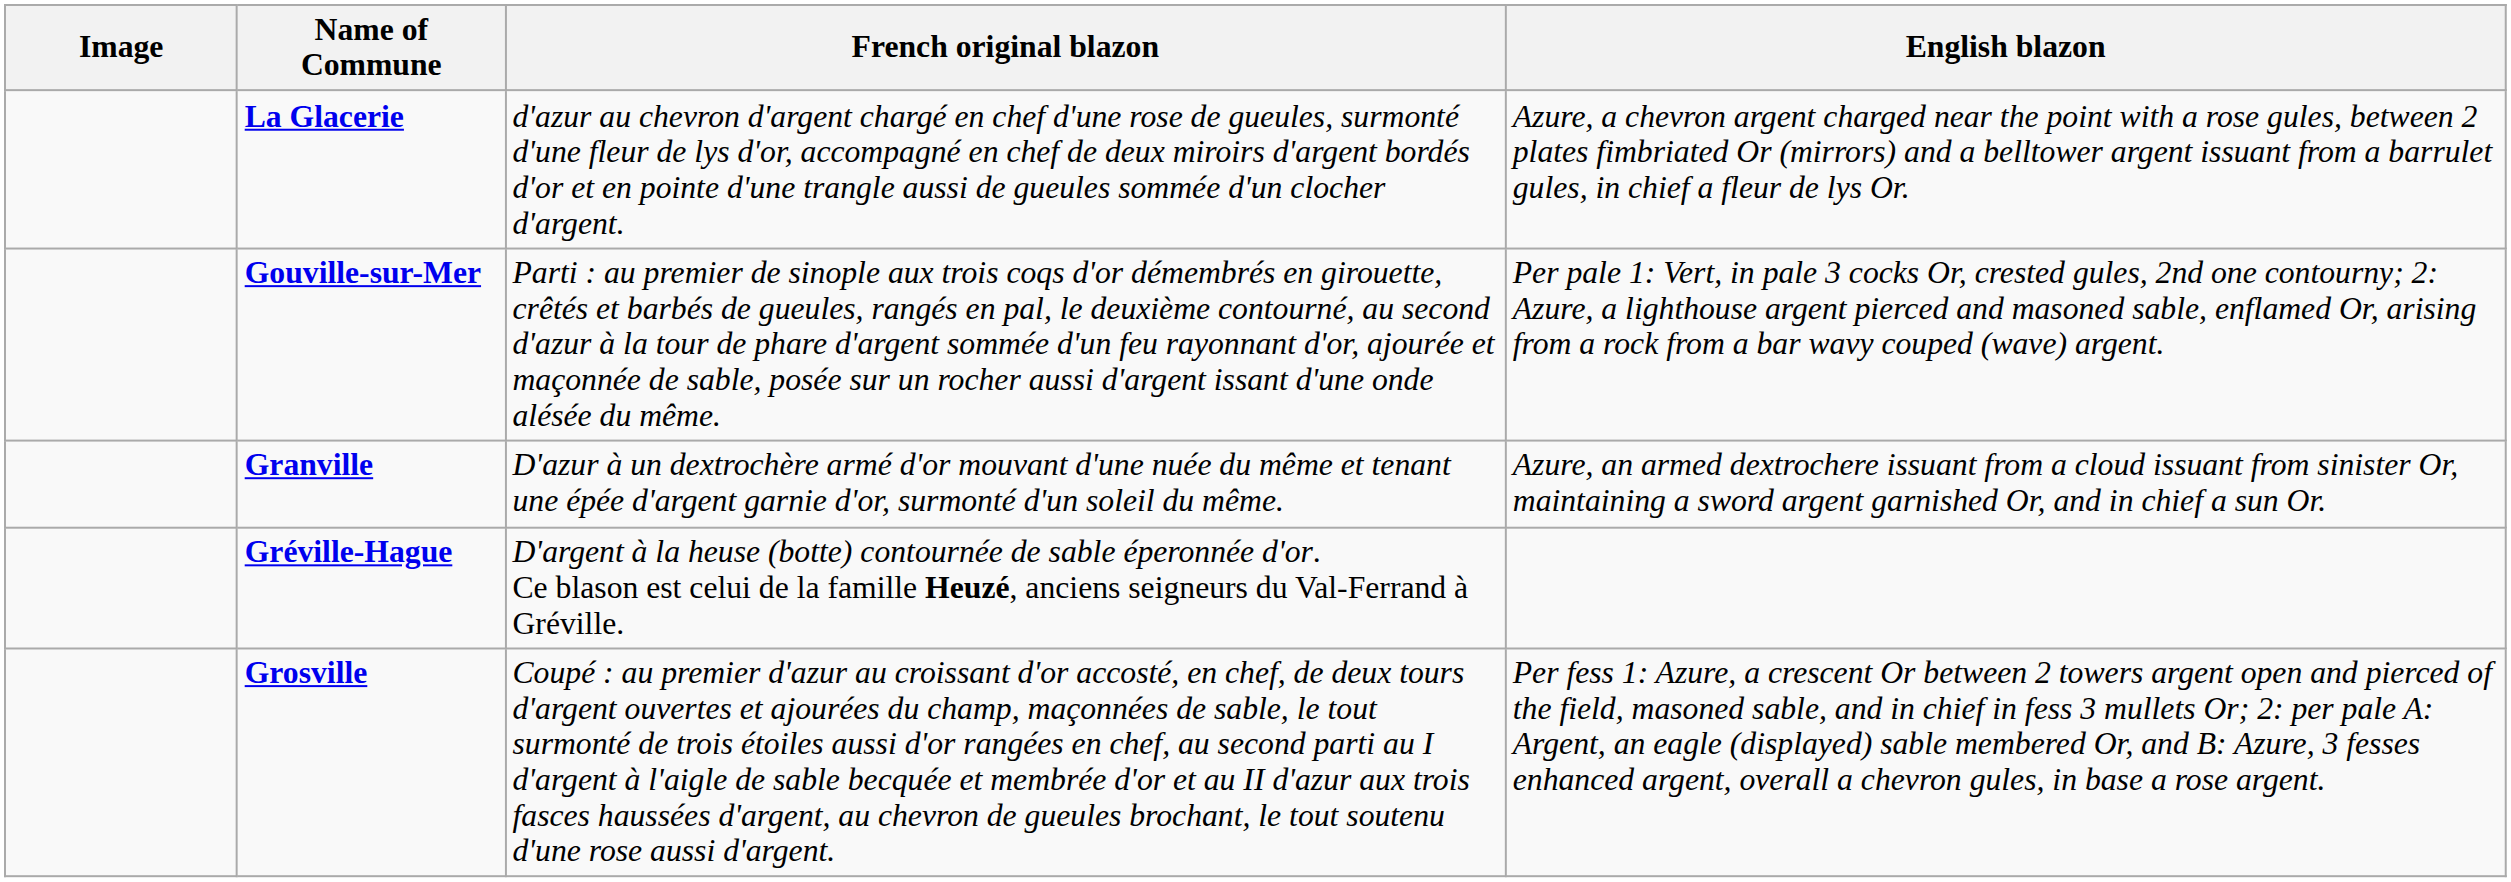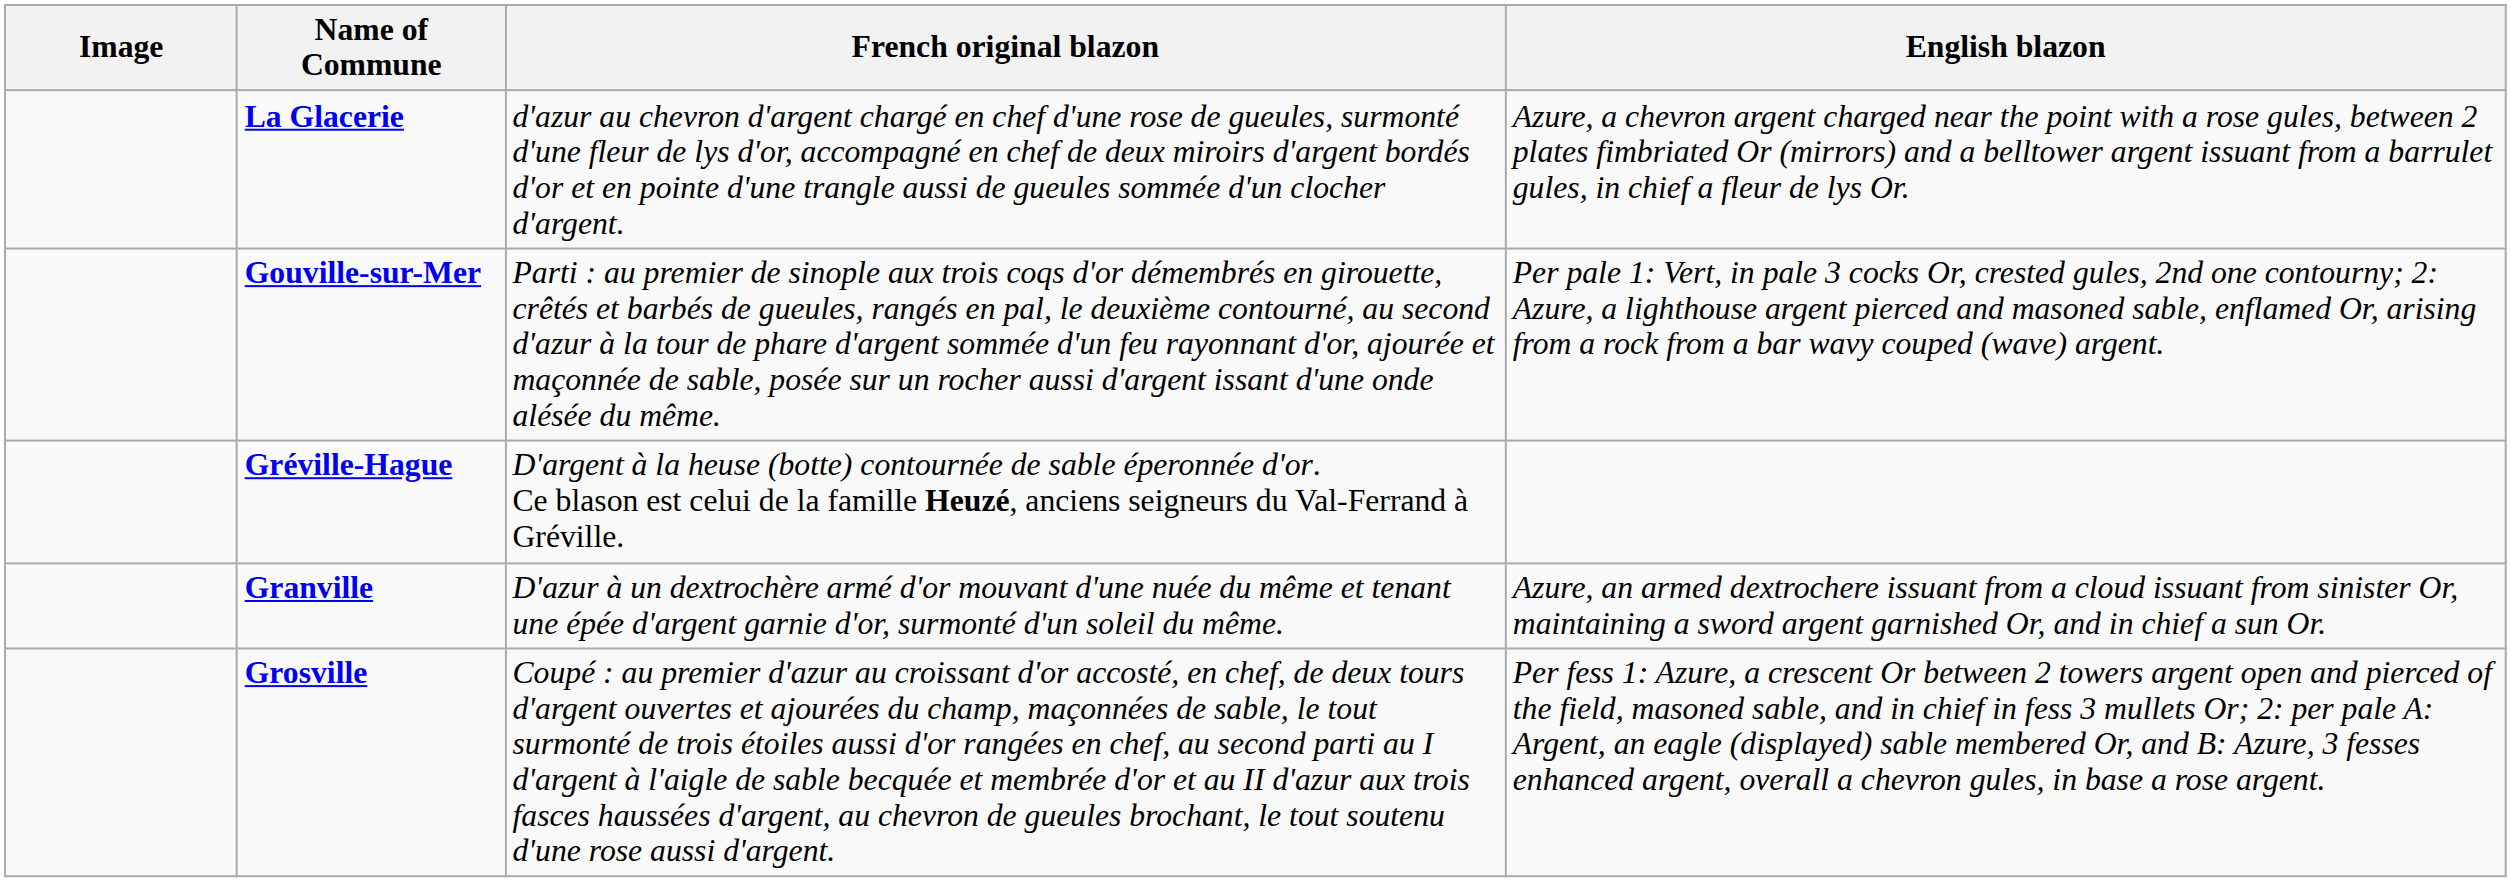 <table class="wikitable" style="width:100%;">
 <tr>
 <th style="width:110px;">Image</th>
 <th>Name of Commune</th>
 <th style="width:40%;">French original blazon</th>
 <th style="width:40%;">English blazon</th>
 </tr>
 <tr valign=top>
 <td align=center></td>
 <td><strong><a href='#'>La Glacerie</a></strong></td>
 <td><em>d'azur au chevron d'argent chargé en chef d'une rose de gueules, surmonté d'une fleur de lys d'or, accompagné en chef de deux miroirs d'argent bordés d'or et en pointe d'une trangle aussi de gueules sommée d'un clocher d'argent.</em> </td>
 <td><em>Azure, a chevron argent charged near the point with a rose gules, between 2 plates fimbriated Or (mirrors) and a belltower argent issuant from a barrulet gules, in chief a fleur de lys Or.</em></td>
 </tr>
 <tr valign=top>
 <td align=center></td>
 <td><strong><a href='#'>Gouville-sur-Mer</a></strong></td>
 <td><em>Parti : au premier de sinople aux trois coqs d'or démembrés en girouette, crêtés et barbés de gueules, rangés en pal, le deuxième contourné, au second d'azur à la tour de phare d'argent sommée d'un feu rayonnant d'or, ajourée et maçonnée de sable, posée sur un rocher aussi d'argent issant d'une onde alésée du même.</em></td>
 <td><em>Per pale 1: Vert, in pale 3 cocks Or, crested gules, 2nd one contourny; 2: Azure, a lighthouse argent pierced and masoned sable, enflamed Or, arising from a rock from a bar wavy couped (wave) argent.</em></td>
 </tr>
 <tr valign=top>
 <td align=center></td>
+<td><strong><a href='#'>Gréville-Hague</a></strong></td>
+<td><em>D'argent à la heuse (botte) contournée de sable éperonnée d'or</em>.<br>Ce blason est celui de la famille <strong>Heuzé</strong>, anciens seigneurs du Val-Ferrand à Gréville.</td>
+<td></td>
+</tr>
+<tr valign=top>
+<td align=center></td>
 <td><strong><a href='#'>Granville</a></strong></td>
 <td><em>D'azur à un dextrochère armé d'or mouvant d'une nuée du même et tenant une épée d'argent garnie d'or, surmonté d'un soleil du même.</em> </td>
 <td><em>Azure, an armed dextrochere issuant from a cloud issuant from sinister Or, maintaining a sword argent garnished Or, and in chief a sun Or.</em><br></td>
-</tr>
-<tr valign=top>
-<td align=center></td>
-<td><strong><a href='#'>Gréville-Hague</a></strong></td>
-<td><em>D'argent à la heuse (botte) contournée de sable éperonnée d'or</em>.<br>Ce blason est celui de la famille <strong>Heuzé</strong>, anciens seigneurs du Val-Ferrand à Gréville.</td>
-<td></td>
 </tr>
 <tr valign=top>
 <td align=center></td>
 <td><strong><a href='#'>Grosville</a></strong></td>
 <td><em>Coupé : au premier d'azur au croissant d'or accosté, en chef, de deux tours d'argent ouvertes et ajourées du champ, maçonnées de sable, le tout surmonté de trois étoiles aussi d'or rangées en chef, au second parti au I d'argent à l'aigle de sable becquée et membrée d'or et au II d'azur aux trois fasces haussées d'argent, au chevron de gueules brochant, le tout soutenu d'une rose aussi d'argent.</em></td>
 <td><em>Per fess 1: Azure, a crescent Or between 2 towers argent open and pierced of the field, masoned sable, and in chief in fess 3 mullets Or; 2: per pale A: Argent, an eagle (displayed) sable membered Or, and B: Azure, 3 fesses enhanced argent, overall a chevron gules, in base a rose argent.</em></td>
 </tr>
 </table>
